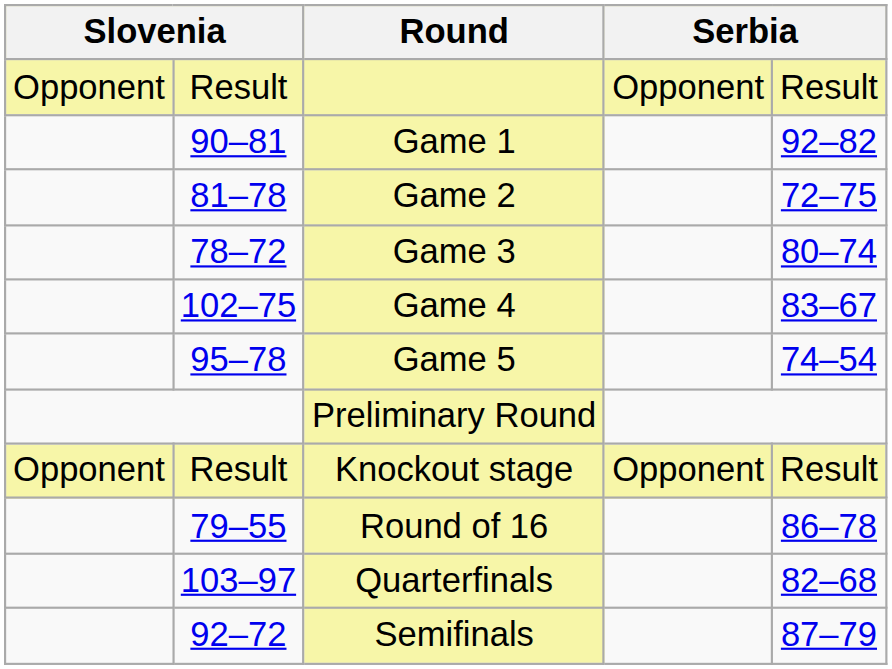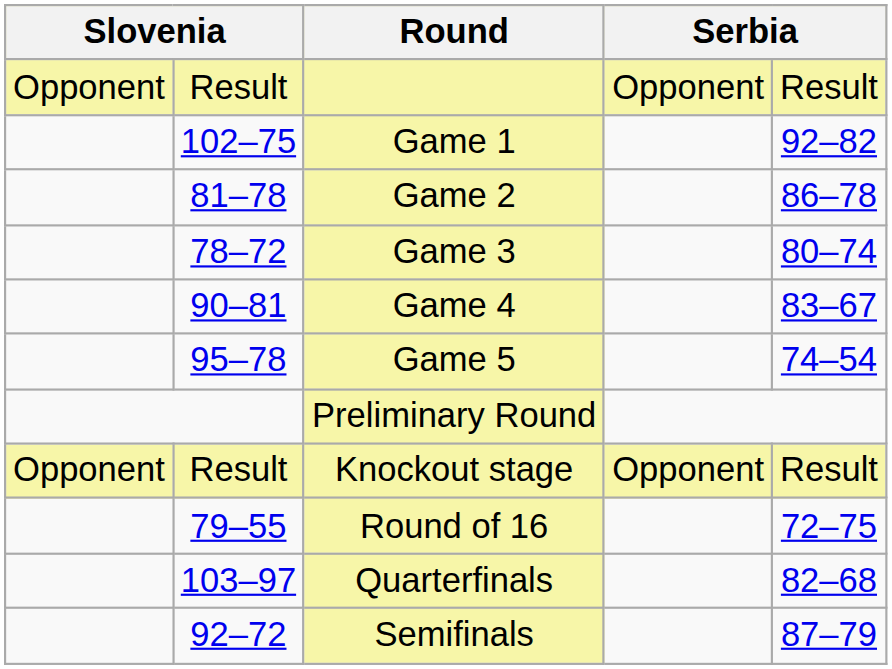 <table class="wikitable collapsible collapsed" style="text-align:center">
 <tr valign=top bgcolor=#F7F6A8>
 <th colspan=2>Slovenia</th>
 <th>Round</th>
 <th colspan=2>Serbia</th>
 </tr>
 <tr valign=top bgcolor=#F7F6A8>
 <td>Opponent</td>
 <td>Result</td>
 <td bgcolor=#F7F6A8></td>
 <td>Opponent</td>
 <td>Result</td>
 </tr>
 <tr>
 <td align=left></td>
-<td><a href='#'>90–81</a></td>
+<td><a href='#'>102–75</a></td>
 <td bgcolor=#F7F6A8>Game 1</td>
 <td align=left></td>
 <td><a href='#'>92–82</a></td>
 </tr>
 <tr>
 <td align=left></td>
 <td><a href='#'>81–78</a></td>
 <td bgcolor=#F7F6A8>Game 2</td>
 <td align=left></td>
-<td><a href='#'>72–75</a></td>
+<td><a href='#'>86–78</a></td>
 </tr>
 <tr>
 <td align=left></td>
 <td><a href='#'>78–72</a></td>
 <td bgcolor=#F7F6A8>Game 3</td>
 <td align=left></td>
 <td><a href='#'>80–74</a></td>
 </tr>
 <tr>
 <td align=left></td>
-<td><a href='#'>102–75</a></td>
+<td><a href='#'>90–81</a></td>
 <td bgcolor=#F7F6A8>Game 4</td>
 <td align=left></td>
 <td><a href='#'>83–67</a></td>
 </tr>
 <tr>
 <td align=left></td>
 <td><a href='#'>95–78</a></td>
 <td bgcolor=#F7F6A8>Game 5</td>
 <td align=left></td>
 <td><a href='#'>74–54</a></td>
 </tr>
 <tr>
 <td colspan="2" align=center><br></td>
 <td bgcolor=#F7F6A8>Preliminary Round</td>
 <td colspan=2 align=center><br></td>
 </tr>
 <tr valign=top bgcolor=#F7F6A8>
 <td>Opponent</td>
 <td>Result</td>
 <td bgcolor=#F7F6A8>Knockout stage</td>
 <td>Opponent</td>
 <td>Result</td>
 </tr>
 <tr>
 <td align=left></td>
 <td><a href='#'>79–55</a></td>
 <td bgcolor=#F7F6A8>Round of 16</td>
 <td align=left></td>
-<td><a href='#'>86–78</a></td>
+<td><a href='#'>72–75</a></td>
 </tr>
 <tr>
 <td align=left></td>
 <td><a href='#'>103–97</a></td>
 <td bgcolor=#F7F6A8>Quarterfinals</td>
 <td align=left></td>
 <td><a href='#'>82–68</a></td>
 </tr>
 <tr>
 <td align=left></td>
 <td><a href='#'>92–72</a></td>
 <td bgcolor=#F7F6A8>Semifinals</td>
 <td align=left></td>
 <td><a href='#'>87–79</a></td>
 </tr>
 </table>
